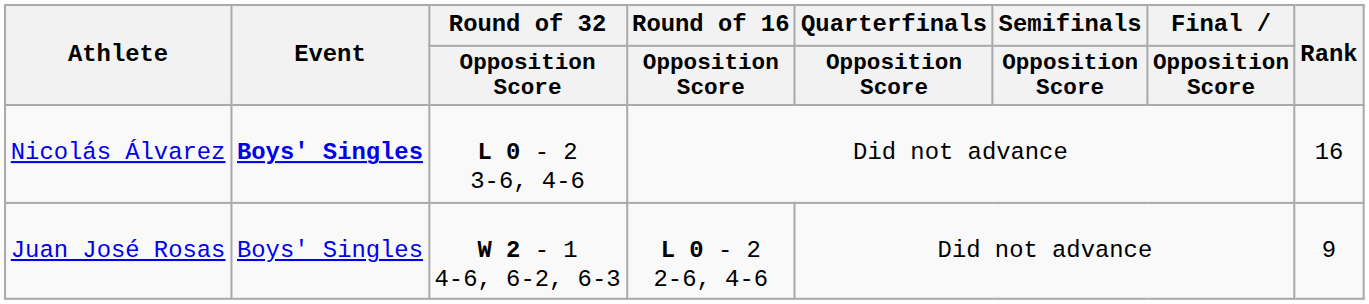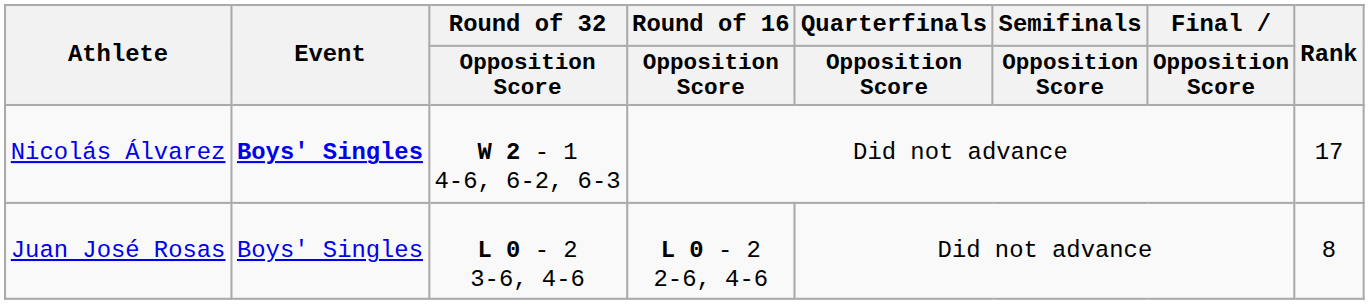 <table class=wikitable style="font-size:90%">
 <tr>
 <th rowspan="2">Athlete</th>
 <th rowspan="2">Event</th>
 <th>Round of 32</th>
 <th>Round of 16</th>
 <th>Quarterfinals</th>
 <th>Semifinals</th>
 <th>Final / </th>
 <th rowspan=2>Rank</th>
 </tr>
 <tr style="font-size:95%">
 <th>Opposition<br>Score</th>
 <th>Opposition<br>Score</th>
 <th>Opposition<br>Score</th>
 <th>Opposition<br>Score</th>
 <th>Opposition<br>Score</th>
 </tr>
 <tr align=center>
 <td align=left><a href='#'>Nicolás Álvarez</a></td>
 <td align=left><strong><a href='#'>Boys' Singles</a></strong></td>
-<td><br><strong>L</strong> <strong>0</strong> - 2 <br> 3-6, 4-6</td>
+<td><br><strong>W</strong> <strong>2</strong> - 1 <br> 4-6, 6-2, 6-3</td>
 <td colspan=4>Did not advance</td>
-<td>16</td>
+<td>17</td>
 </tr>
 <tr align=center>
 <td align=left><a href='#'>Juan José Rosas</a></td>
 <td align=left><a href='#'>Boys' Singles</a></td>
-<td><br><strong>W</strong> <strong>2</strong> - 1 <br> 4-6, 6-2, 6-3</td>
+<td><br><strong>L</strong> <strong>0</strong> - 2 <br> 3-6, 4-6</td>
 <td><br><strong>L</strong> <strong>0</strong> - 2 <br> 2-6, 4-6</td>
 <td colspan=3>Did not advance</td>
-<td>9</td>
+<td>8</td>
 </tr>
 </table>
